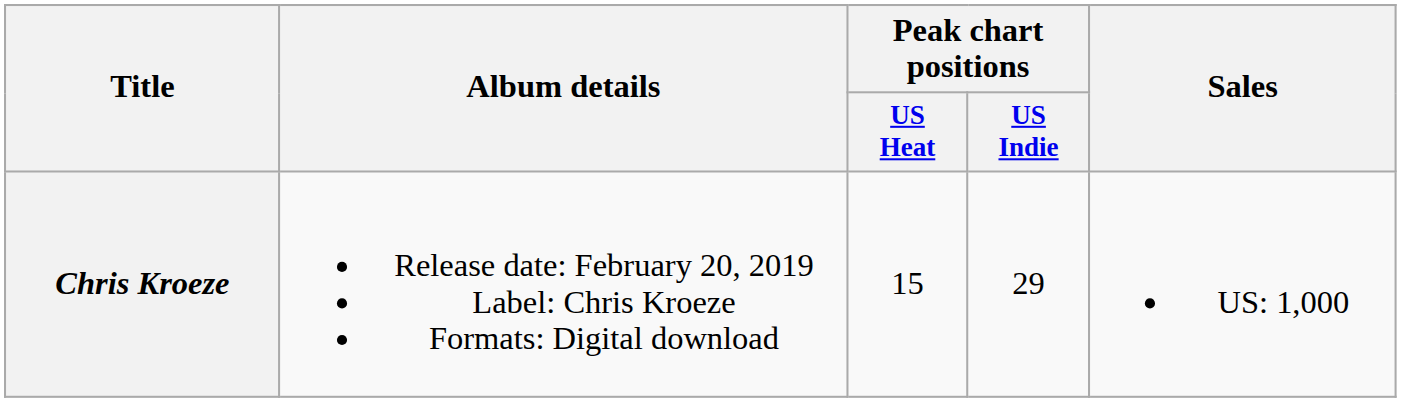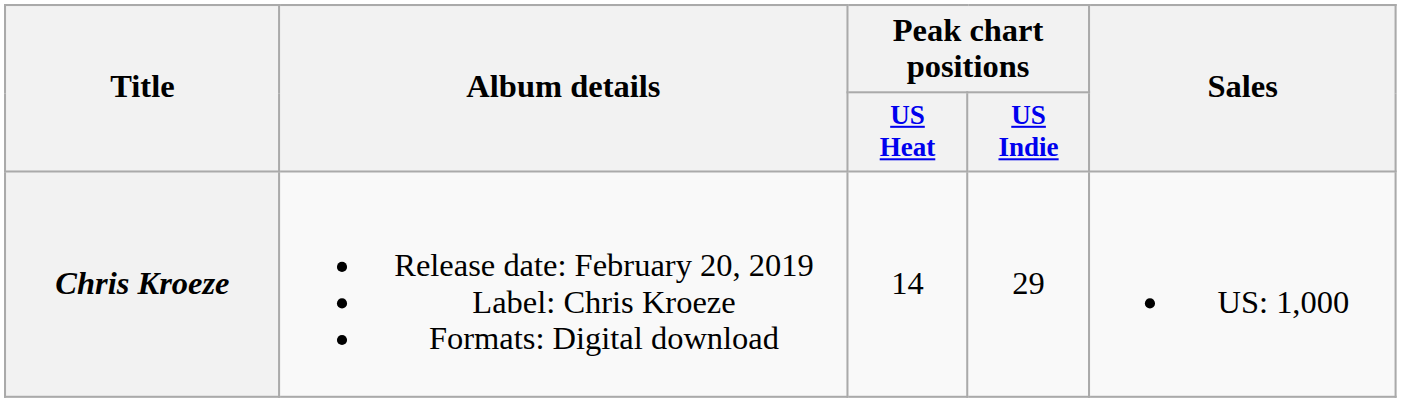 <table class="wikitable plainrowheaders" style="text-align:center;">
 <tr>
 <th rowspan="2" style="width:8em;">Title</th>
 <th rowspan="2" style="width:17em;">Album details</th>
 <th colspan="2">Peak chart positions</th>
 <th rowspan="2" style="width:9em;">Sales</th>
 </tr>
 <tr style="font-size:smaller;">
 <th style="width:4em;"><a href='#'>US<br> Heat</a><br></th>
 <th style="width:4em;"><a href='#'>US<br>Indie</a><br></th>
 </tr>
 <tr>
 <th scope="row"><em>Chris Kroeze</em></th>
 <td><br><ul><li>Release date: February 20, 2019</li><li>Label: Chris Kroeze</li><li>Formats: Digital download</li></ul></td>
-<td>15</td>
+<td>14</td>
 <td>29</td>
 <td><br><ul><li>US: 1,000</li></ul></td>
 </tr>
 </table>
